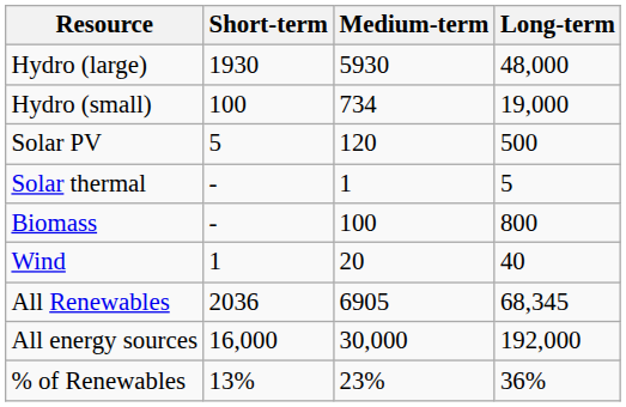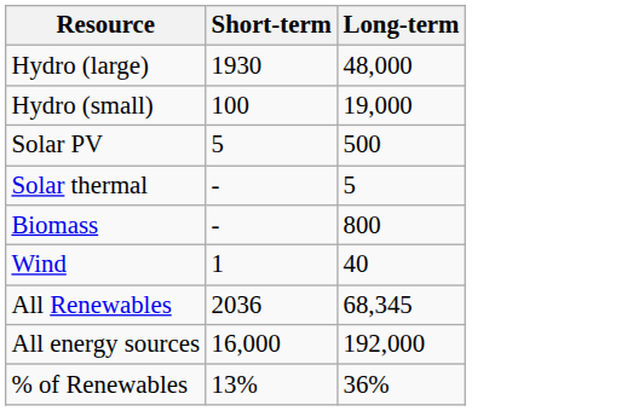 <table class="wikitable">
 <tr>
 <th>Resource</th>
 <th>Short-term</th>
-<th>Medium-term</th>
 <th>Long-term</th>
 </tr>
 <tr>
 <td>Hydro (large)</td>
 <td>1930</td>
-<td>5930</td>
 <td>48,000</td>
 </tr>
 <tr>
 <td>Hydro (small)</td>
 <td>100</td>
-<td>734</td>
 <td>19,000</td>
 </tr>
 <tr>
 <td>Solar PV</td>
 <td>5</td>
-<td>120</td>
 <td>500</td>
 </tr>
 <tr>
 <td><a href='#'>Solar</a> thermal</td>
 <td>-</td>
-<td>1</td>
 <td>5</td>
 </tr>
 <tr>
 <td><a href='#'>Biomass</a></td>
 <td>-</td>
-<td>100</td>
 <td>800</td>
 </tr>
 <tr>
 <td><a href='#'>Wind</a></td>
 <td>1</td>
-<td>20</td>
 <td>40</td>
 </tr>
 <tr>
 <td>All <a href='#'>Renewables</a></td>
 <td>2036</td>
-<td>6905</td>
 <td>68,345</td>
 </tr>
 <tr>
 <td>All energy sources</td>
 <td>16,000</td>
-<td>30,000</td>
 <td>192,000</td>
 </tr>
 <tr>
 <td>% of Renewables</td>
 <td>13%</td>
-<td>23%</td>
 <td>36%</td>
 </tr>
 </table>
